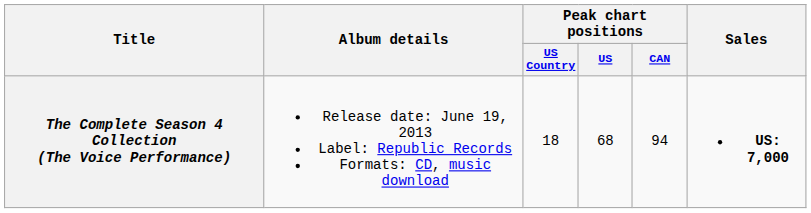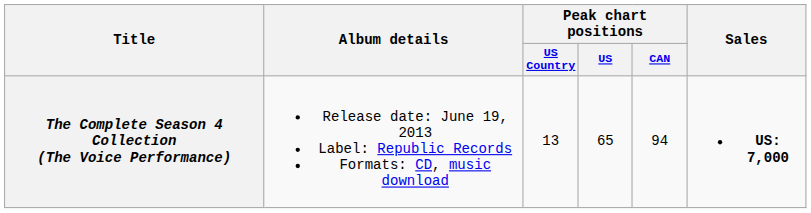 <table class="wikitable plainrowheaders" style="text-align:center;">
 <tr>
 <th rowspan="2" style="width:18em;">Title</th>
 <th rowspan="2" style="width:18em;">Album details</th>
 <th colspan="3">Peak chart positions</th>
 <th rowspan="2" style="width:8em;">Sales</th>
 </tr>
 <tr style="font-size:smaller;">
 <th style="width:45px;"><a href='#'>US Country</a></th>
 <th style="width:45px;"><a href='#'>US</a></th>
 <th style="width:45px;"><a href='#'>CAN</a></th>
 </tr>
 <tr>
 <th scope="row"><em>The Complete Season 4 Collection<br>(The Voice Performance)</em></th>
 <td><br><ul><li>Release date: June 19, 2013</li><li>Label: <a href='#'>Republic Records</a></li><li>Formats: <a href='#'>CD</a>, <a href='#'>music download</a></li></ul></td>
-<td>18</td>
-<td>68</td>
+<td>13</td>
+<td>65</td>
 <td>94</td>
 <td><strong><br><ul><li>US: 7,000</li></ul></strong></td>
 </tr>
 </table>
